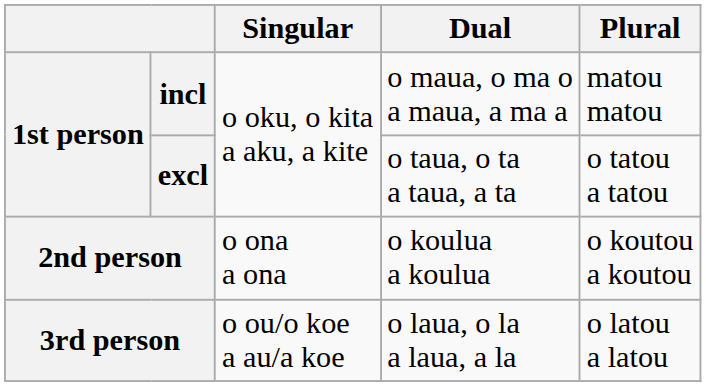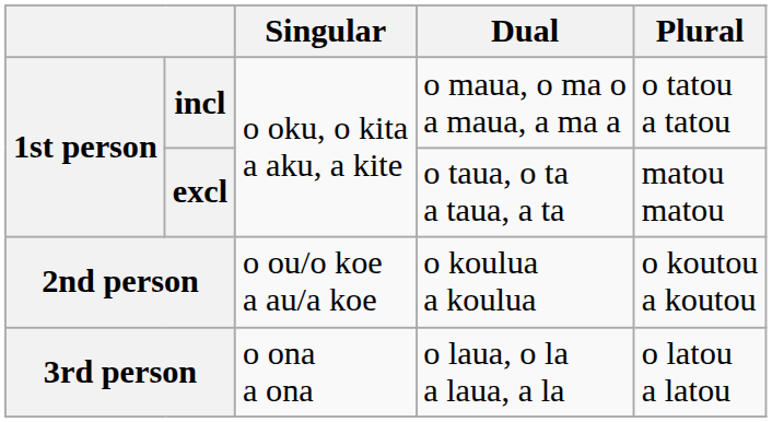 <table class="wikitable">
 <tr>
 <th colspan="2"></th>
 <th>Singular</th>
 <th>Dual</th>
 <th>Plural</th>
 </tr>
 <tr>
 <th rowspan="2">1st person</th>
 <th>incl</th>
 <td rowspan="2">o oku, o kita<br>a aku, a kite</td>
 <td>o maua, o ma o<br>a maua, a ma a</td>
-<td>matou<br>matou</td>
+<td>o tatou<br>a tatou</td>
 </tr>
 <tr>
 <th>excl</th>
 <td>o taua, o ta<br>a taua, a ta</td>
-<td>o tatou<br>a tatou</td>
+<td>matou<br>matou</td>
 </tr>
 <tr>
 <th colspan="2">2nd person</th>
-<td>o ona<br>a ona</td>
+<td>o ou/o koe<br>a au/a koe</td>
 <td>o koulua<br>a koulua</td>
 <td>o koutou<br>a koutou</td>
 </tr>
 <tr>
 <th colspan="2">3rd person</th>
-<td>o ou/o koe<br>a au/a koe</td>
+<td>o ona<br>a ona</td>
 <td>o laua, o la<br>a laua, a la</td>
 <td>o latou<br>a latou</td>
 </tr>
 </table>
